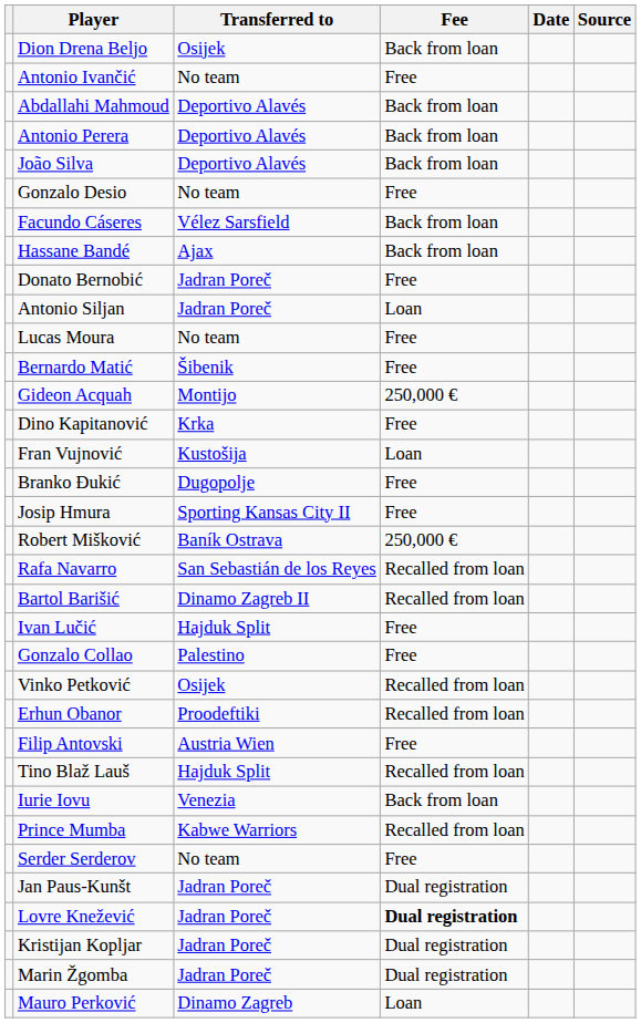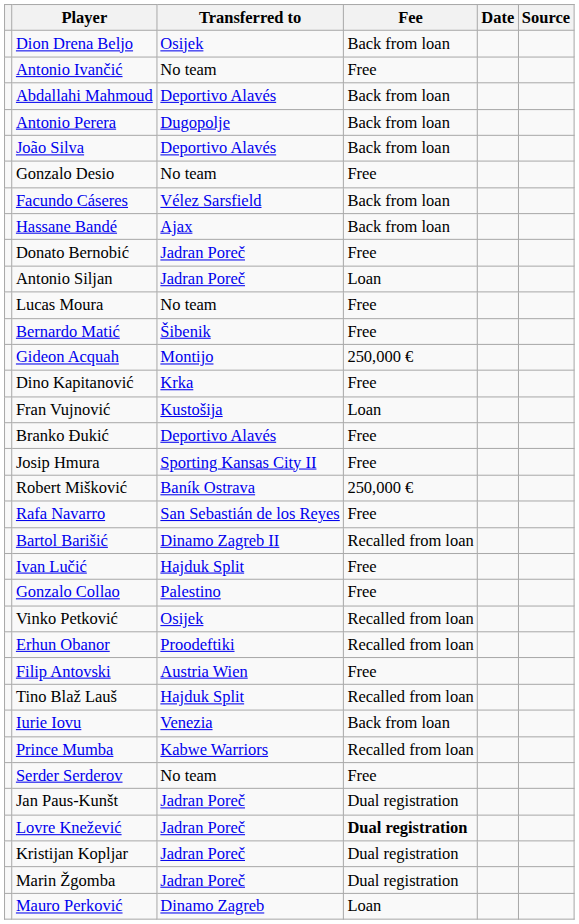 <table class="wikitable plainrowheaders sortable">
 <tr>
 <th></th>
 <th scope=col>Player</th>
 <th>Transferred to</th>
 <th scope=col>Fee</th>
 <th scope=col>Date</th>
 <th scope=col>Source</th>
 </tr>
 <tr>
 <td align=center></td>
 <td> <a href='#'>Dion Drena Beljo</a></td>
 <td> <a href='#'>Osijek</a></td>
 <td>Back from loan</td>
 <td></td>
 <td></td>
 </tr>
 <tr>
 <td align=center></td>
 <td> <a href='#'>Antonio Ivančić</a></td>
 <td>No team</td>
 <td>Free</td>
 <td></td>
 <td></td>
 </tr>
 <tr>
 <td align=center></td>
 <td> <a href='#'>Abdallahi Mahmoud</a></td>
 <td> <a href='#'>Deportivo Alavés</a></td>
 <td>Back from loan</td>
 <td></td>
 <td></td>
 </tr>
 <tr>
 <td align=center></td>
 <td> <a href='#'>Antonio Perera</a></td>
-<td> <a href='#'>Deportivo Alavés</a></td>
+<td> <a href='#'>Dugopolje</a></td>
 <td>Back from loan</td>
 <td></td>
 <td></td>
 </tr>
 <tr>
 <td align=center></td>
 <td> <a href='#'>João Silva</a></td>
 <td> <a href='#'>Deportivo Alavés</a></td>
 <td>Back from loan</td>
 <td></td>
 <td></td>
 </tr>
 <tr>
 <td align=center></td>
 <td> Gonzalo Desio</td>
 <td>No team</td>
 <td>Free</td>
 <td></td>
 <td></td>
 </tr>
 <tr>
 <td align=center></td>
 <td> <a href='#'>Facundo Cáseres</a></td>
 <td> <a href='#'>Vélez Sarsfield</a></td>
 <td>Back from loan</td>
 <td></td>
 <td></td>
 </tr>
 <tr>
 <td align=center></td>
 <td> <a href='#'>Hassane Bandé</a></td>
 <td> <a href='#'>Ajax</a></td>
 <td>Back from loan</td>
 <td></td>
 <td></td>
 </tr>
 <tr>
 <td align=center></td>
 <td> Donato Bernobić</td>
 <td> <a href='#'>Jadran Poreč</a></td>
 <td>Free</td>
 <td></td>
 <td></td>
 </tr>
 <tr>
 <td align=center></td>
 <td> Antonio Siljan</td>
 <td> <a href='#'>Jadran Poreč</a></td>
 <td>Loan</td>
 <td></td>
 <td></td>
 </tr>
 <tr>
 <td align=center></td>
 <td> Lucas Moura</td>
 <td>No team</td>
 <td>Free</td>
 <td></td>
 <td></td>
 </tr>
 <tr>
 <td align=center></td>
 <td> <a href='#'>Bernardo Matić</a></td>
 <td> <a href='#'>Šibenik</a></td>
 <td>Free</td>
 <td></td>
 <td></td>
 </tr>
 <tr>
 <td align=center></td>
 <td> <a href='#'>Gideon Acquah</a></td>
 <td> <a href='#'>Montijo</a></td>
 <td>250,000 €</td>
 <td></td>
 <td></td>
 </tr>
 <tr>
 <td align=center></td>
 <td> Dino Kapitanović</td>
 <td> <a href='#'>Krka</a></td>
 <td>Free</td>
 <td></td>
 <td></td>
 </tr>
 <tr>
 <td align=center></td>
 <td> Fran Vujnović</td>
 <td> <a href='#'>Kustošija</a></td>
 <td>Loan</td>
 <td></td>
 <td></td>
 </tr>
 <tr>
 <td align=center></td>
 <td> Branko Đukić</td>
-<td> <a href='#'>Dugopolje</a></td>
+<td> <a href='#'>Deportivo Alavés</a></td>
 <td>Free</td>
 <td></td>
 <td></td>
 </tr>
 <tr>
 <td align=center></td>
 <td> Josip Hmura</td>
 <td> <a href='#'>Sporting Kansas City II</a></td>
 <td>Free</td>
 <td></td>
 <td></td>
 </tr>
 <tr>
 <td align=center></td>
 <td> Robert Mišković</td>
 <td> <a href='#'>Baník Ostrava</a></td>
 <td>250,000 €</td>
 <td></td>
 <td></td>
 </tr>
 <tr>
 <td align=center></td>
 <td> <a href='#'>Rafa Navarro</a></td>
 <td> <a href='#'>San Sebastián de los Reyes</a></td>
-<td>Recalled from loan</td>
+<td>Free</td>
 <td></td>
 <td></td>
 </tr>
 <tr>
 <td align=center></td>
 <td> <a href='#'>Bartol Barišić</a></td>
 <td> <a href='#'>Dinamo Zagreb II</a></td>
 <td>Recalled from loan</td>
 <td></td>
 <td></td>
 </tr>
 <tr>
 <td align=center></td>
 <td> <a href='#'>Ivan Lučić</a></td>
 <td> <a href='#'>Hajduk Split</a></td>
 <td>Free</td>
 <td></td>
 <td></td>
 </tr>
 <tr>
 <td align=center></td>
 <td> <a href='#'>Gonzalo Collao</a></td>
 <td> <a href='#'>Palestino</a></td>
 <td>Free</td>
 <td></td>
 <td></td>
 </tr>
 <tr>
 <td align=center></td>
 <td> Vinko Petković</td>
 <td> <a href='#'>Osijek</a></td>
 <td>Recalled from loan</td>
 <td></td>
 <td></td>
 </tr>
 <tr>
 <td align=center></td>
 <td> <a href='#'>Erhun Obanor</a></td>
 <td> <a href='#'>Proodeftiki</a></td>
 <td>Recalled from loan</td>
 <td></td>
 <td></td>
 </tr>
 <tr>
 <td align=center></td>
 <td> <a href='#'>Filip Antovski</a></td>
 <td> <a href='#'>Austria Wien</a></td>
 <td>Free</td>
 <td></td>
 <td></td>
 </tr>
 <tr>
 <td align=center></td>
 <td> Tino Blaž Lauš</td>
 <td> <a href='#'>Hajduk Split</a></td>
 <td>Recalled from loan</td>
 <td></td>
 <td></td>
 </tr>
 <tr>
 <td align=center></td>
 <td> <a href='#'>Iurie Iovu</a></td>
 <td> <a href='#'>Venezia</a></td>
 <td>Back from loan</td>
 <td></td>
 <td></td>
 </tr>
 <tr>
 <td align=center></td>
 <td> <a href='#'>Prince Mumba</a></td>
 <td> <a href='#'>Kabwe Warriors</a></td>
 <td>Recalled from loan</td>
 <td></td>
 <td></td>
 </tr>
 <tr>
 <td align=center></td>
 <td> <a href='#'>Serder Serderov</a></td>
 <td>No team</td>
 <td>Free</td>
 <td></td>
 <td></td>
 </tr>
 <tr>
 <td align=center></td>
 <td> Jan Paus-Kunšt</td>
 <td> <a href='#'>Jadran Poreč</a></td>
 <td>Dual registration</td>
 <td></td>
 <td></td>
 </tr>
 <tr>
 <td align=center></td>
 <td> <a href='#'>Lovre Knežević</a></td>
 <td> <a href='#'>Jadran Poreč</a></td>
 <td><strong>Dual registration</strong></td>
 <td></td>
 <td></td>
 </tr>
 <tr>
 <td align=center></td>
 <td> Kristijan Kopljar</td>
 <td> <a href='#'>Jadran Poreč</a></td>
 <td>Dual registration</td>
 <td></td>
 <td></td>
 </tr>
 <tr>
 <td align=center></td>
 <td> Marin Žgomba</td>
 <td> <a href='#'>Jadran Poreč</a></td>
 <td>Dual registration</td>
 <td></td>
 <td></td>
 </tr>
 <tr>
 <td align=center></td>
 <td> <a href='#'>Mauro Perković</a></td>
 <td> <a href='#'>Dinamo Zagreb</a></td>
 <td>Loan</td>
 <td></td>
 <td></td>
 </tr>
 </table>
